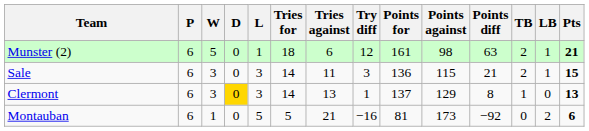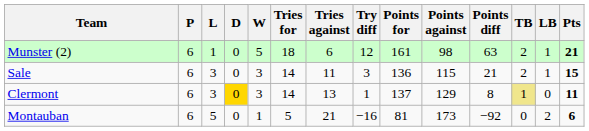 <table class="wikitable" style="text-align: center;">
 <tr>
 <th style="width:200px;">Team</th>
 <th width="20">P</th>
+<th width="20">L</th>
+<th width="20">D</th>
 <th width="20">W</th>
-<th width="20">D</th>
-<th width="20">L</th>
 <th width="20">Tries for</th>
 <th width="20">Tries against</th>
 <th width="20">Try diff</th>
 <th width="20">Points for</th>
 <th width="20">Points against</th>
 <th width="25">Points diff</th>
 <th width="20">TB</th>
 <th width="20">LB</th>
 <th width="20">Pts</th>
 </tr>
 <tr style="background:#cfc;">
 <td align=left> <a href='#'>Munster</a> (2)</td>
 <td>6</td>
+<td>1</td>
+<td>0</td>
 <td>5</td>
-<td>0</td>
-<td>1</td>
 <td>18</td>
 <td>6</td>
 <td>12</td>
 <td>161</td>
 <td>98</td>
 <td>63</td>
 <td>2</td>
 <td>1</td>
 <td><strong>21</strong></td>
 </tr>
 <tr>
 <td align=left> <a href='#'>Sale</a></td>
 <td>6</td>
 <td>3</td>
 <td>0</td>
 <td>3</td>
 <td>14</td>
 <td>11</td>
 <td>3</td>
 <td>136</td>
 <td>115</td>
 <td>21</td>
 <td>2</td>
 <td>1</td>
 <td><strong>15</strong></td>
 </tr>
 <tr>
 <td align=left> <a href='#'>Clermont</a></td>
 <td>6</td>
 <td>3</td>
 <td style="background: gold;">0</td>
 <td>3</td>
 <td>14</td>
 <td>13</td>
 <td>1</td>
 <td>137</td>
 <td>129</td>
 <td>8</td>
-<td>1</td>
+<td style="background: khaki;">1</td>
 <td>0</td>
-<td><strong>13</strong></td>
+<td><strong>11</strong></td>
 </tr>
 <tr>
 <td align=left> <a href='#'>Montauban</a></td>
 <td>6</td>
+<td>5</td>
+<td>0</td>
 <td>1</td>
-<td>0</td>
-<td>5</td>
 <td>5</td>
 <td>21</td>
 <td>−16</td>
 <td>81</td>
 <td>173</td>
 <td>−92</td>
 <td>0</td>
 <td>2</td>
 <td><strong>6</strong></td>
 </tr>
 </table>
